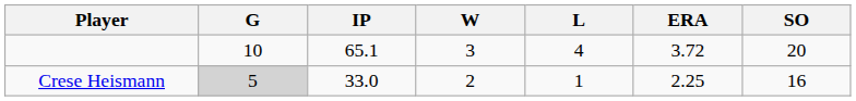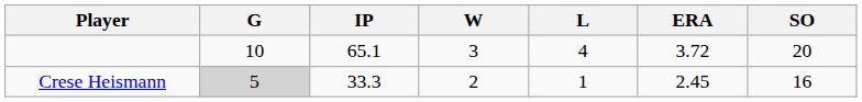 <table class="wikitable sortable">
 <tr>
 <th bgcolor="#DDDDFF" width="16%">Player</th>
 <th bgcolor="#DDDDFF" width="9%">G</th>
 <th bgcolor="#DDDDFF" width="9%">IP</th>
 <th bgcolor="#DDDDFF" width="9%">W</th>
 <th bgcolor="#DDDDFF" width="9%">L</th>
 <th bgcolor="#DDDDFF" width="9%">ERA</th>
 <th bgcolor="#DDDDFF" width="9%">SO</th>
 </tr>
 <tr align="center">
 <td></td>
 <td>10</td>
 <td>65.1</td>
 <td>3</td>
 <td>4</td>
 <td>3.72</td>
 <td>20</td>
 </tr>
 <tr align="center">
 <td><a href='#'>Crese Heismann</a></td>
 <td style="background: lightgrey;">5</td>
-<td>33.0</td>
+<td>33.3</td>
 <td>2</td>
 <td>1</td>
-<td>2.25</td>
+<td>2.45</td>
 <td>16</td>
 </tr>
 </table>
